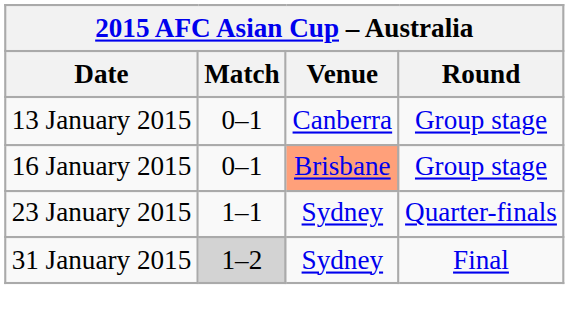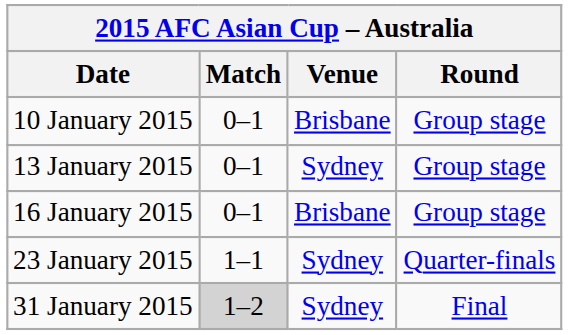 <table class="wikitable" style="margin:1em auto 1em auto; text-align:center; font-size:small;">
 <tr>
 <th colspan="4"><a href='#'>2015 AFC Asian Cup</a> – Australia</th>
 </tr>
 <tr>
 <th>Date</th>
 <th>Match</th>
 <th>Venue</th>
 <th>Round</th>
 </tr>
 <tr>
+<td>10 January 2015</td>
+<td> 0–1 </td>
+<td><a href='#'>Brisbane</a></td>
+<td><a href='#'>Group stage</a></td>
+</tr>
+<tr>
 <td>13 January 2015</td>
 <td> 0–1 </td>
-<td><a href='#'>Canberra</a></td>
+<td><a href='#'>Sydney</a></td>
 <td><a href='#'>Group stage</a></td>
 </tr>
 <tr>
 <td>16 January 2015</td>
 <td> 0–1 </td>
-<td style="background: lightsalmon;"><a href='#'>Brisbane</a></td>
+<td><a href='#'>Brisbane</a></td>
 <td><a href='#'>Group stage</a></td>
 </tr>
 <tr>
 <td>23 January 2015</td>
 <td> 1–1 <br></td>
 <td><a href='#'>Sydney</a></td>
 <td><a href='#'>Quarter-finals</a></td>
 </tr>
 <tr>
 <td>31 January 2015</td>
 <td style="background: lightgrey;"> 1–2  </td>
 <td><a href='#'>Sydney</a></td>
 <td><a href='#'>Final</a></td>
 </tr>
 </table>
